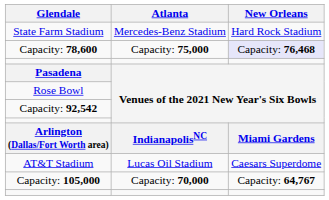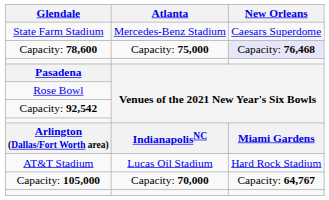 <table class="wikitable" style="margin: 1em auto 1em auto; text-align:center">
 <tr>
 <th><a href='#'>Glendale</a><br></th>
 <th><a href='#'>Atlanta</a></th>
 <th><a href='#'>New Orleans</a></th>
 </tr>
 <tr>
 <td><a href='#'>State Farm Stadium</a></td>
 <td><a href='#'>Mercedes-Benz Stadium</a></td>
-<td><a href='#'>Hard Rock Stadium</a></td>
+<td><a href='#'>Caesars Superdome</a></td>
 </tr>
 <tr>
 <td>Capacity: <strong>78,600</strong></td>
 <td>Capacity: <strong>75,000</strong></td>
 <td style="background: lavender;">Capacity: <strong>76,468</strong></td>
 </tr>
 <tr>
 <td></td>
 <td></td>
 <td></td>
 </tr>
 <tr style="text-align:center">
 <th><a href='#'>Pasadena</a><br></th>
 <th colspan="3" rowspan="4" style="background:#f4f4f4;"><br>Venues of the 2021 New Year's Six Bowls <br> </th>
 </tr>
 <tr>
 <td><a href='#'>Rose Bowl</a></td>
 </tr>
 <tr>
 <td>Capacity: <strong>92,542</strong></td>
 </tr>
 <tr>
 <td></td>
 </tr>
 <tr>
 <th><a href='#'>Arlington</a><br><small>(<a href='#'>Dallas/Fort Worth</a> area)</small></th>
 <th><a href='#'>Indianapolis</a><sup><a href='#'>NC</a></sup></th>
 <th><a href='#'>Miami Gardens</a><br></th>
 </tr>
 <tr>
 <td><a href='#'>AT&T Stadium</a></td>
 <td><a href='#'>Lucas Oil Stadium</a></td>
-<td><a href='#'>Caesars Superdome</a></td>
+<td><a href='#'>Hard Rock Stadium</a></td>
 </tr>
 <tr>
 <td>Capacity: <strong>105,000</strong></td>
 <td>Capacity: <strong>70,000</strong></td>
 <td>Capacity: <strong>64,767</strong></td>
 </tr>
 <tr>
 <td></td>
 <td></td>
 <td></td>
 </tr>
 </table>
